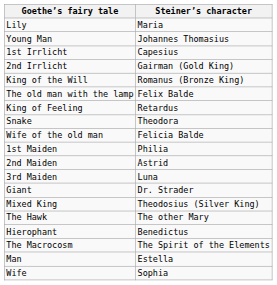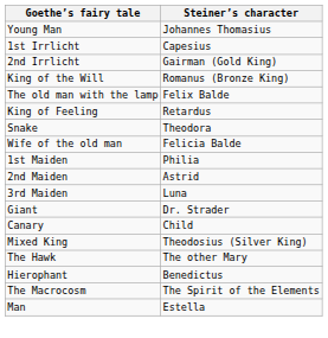 <table class="wikitable">
 <tr>
 <th>Goethe’s fairy tale</th>
 <th>Steiner’s character</th>
-</tr>
-<tr>
-<td>Lily</td>
-<td>Maria</td>
 </tr>
 <tr>
 <td>Young Man</td>
 <td>Johannes Thomasius</td>
 </tr>
 <tr>
 <td>1st Irrlicht</td>
 <td>Capesius</td>
 </tr>
 <tr>
 <td>2nd Irrlicht</td>
 <td>Gairman (Gold King)</td>
 </tr>
 <tr>
 <td>King of the Will</td>
 <td>Romanus (Bronze King)</td>
 </tr>
 <tr>
 <td>The old man with the lamp</td>
 <td>Felix Balde</td>
 </tr>
 <tr>
 <td>King of Feeling</td>
 <td>Retardus</td>
 </tr>
 <tr>
 <td>Snake</td>
 <td>Theodora</td>
 </tr>
 <tr>
 <td>Wife of the old man</td>
 <td>Felicia Balde</td>
 </tr>
 <tr>
 <td>1st Maiden</td>
 <td>Philia</td>
 </tr>
 <tr>
 <td>2nd Maiden</td>
 <td>Astrid</td>
 </tr>
 <tr>
 <td>3rd Maiden</td>
 <td>Luna</td>
 </tr>
 <tr>
 <td>Giant</td>
 <td>Dr. Strader</td>
 </tr>
 <tr>
+<td>Canary</td>
+<td>Child</td>
+</tr>
+<tr>
 <td>Mixed King</td>
 <td>Theodosius (Silver King)</td>
 </tr>
 <tr>
 <td>The Hawk</td>
 <td>The other Mary</td>
 </tr>
 <tr>
 <td>Hierophant</td>
 <td>Benedictus</td>
 </tr>
 <tr>
 <td>The Macrocosm</td>
 <td>The Spirit of the Elements</td>
 </tr>
 <tr>
 <td>Man</td>
 <td>Estella</td>
 </tr>
-<tr>
-<td>Wife</td>
-<td>Sophia</td>
-</tr>
 </table>
